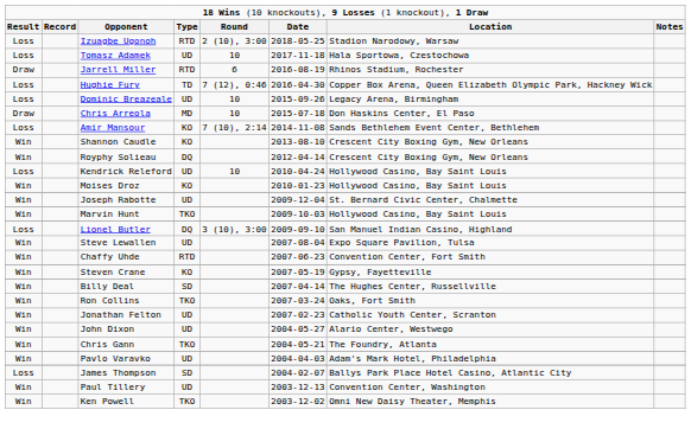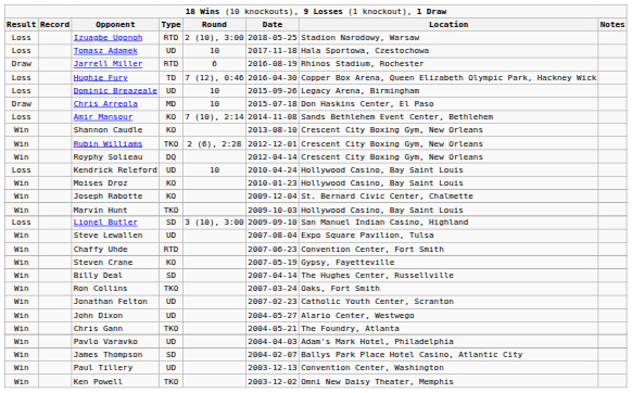 <table class="wikitable" style="text-align:center; font-size:95%">
 <tr>
 <td style="text-align:center;" colspan=8><strong>18 Wins</strong> (10 knockouts), <strong>9 Losses</strong> (1 knockout), <strong>1 Draw</strong></td>
 </tr>
 <tr>
 <th>Result</th>
 <th>Record</th>
 <th>Opponent</th>
 <th>Type</th>
 <th>Round</th>
 <th>Date</th>
 <th>Location</th>
 <th>Notes</th>
 </tr>
 <tr align=center>
 <td>Loss</td>
 <td></td>
 <td align=left> <a href='#'>Izuagbe Ugonoh</a></td>
 <td>RTD</td>
 <td>2 (10), 3:00</td>
 <td>2018-05-25</td>
 <td align=left> Stadion Narodowy, Warsaw</td>
 <td align=left></td>
 </tr>
 <tr>
 <td>Loss</td>
 <td></td>
 <td align=left> <a href='#'>Tomasz Adamek</a></td>
 <td>UD</td>
 <td>10</td>
 <td>2017-11-18</td>
 <td align=left> Hala Sportowa, Czestochowa</td>
 <td align=left></td>
 </tr>
 <tr>
 <td>Draw</td>
 <td></td>
 <td align=left> <a href='#'>Jarrell Miller</a></td>
 <td>RTD</td>
 <td>6</td>
 <td>2016-08-19</td>
 <td align=left> Rhinos Stadium, Rochester</td>
 <td align=left></td>
 </tr>
 <tr>
 <td>Loss</td>
 <td></td>
 <td align=left> <a href='#'>Hughie Fury</a></td>
 <td>TD</td>
 <td>7 (12), 0:46</td>
 <td>2016-04-30</td>
 <td align=left> Copper Box Arena, Queen Elizabeth Olympic Park, Hackney Wick</td>
 <td align=left></td>
 </tr>
 <tr>
 <td>Loss</td>
 <td></td>
 <td align=left> <a href='#'>Dominic Breazeale</a></td>
 <td>UD</td>
 <td>10</td>
 <td>2015-09-26</td>
 <td align=left> Legacy Arena, Birmingham</td>
 <td align=left></td>
 </tr>
 <tr>
 <td>Draw</td>
 <td></td>
 <td align=left> <a href='#'>Chris Arreola</a></td>
 <td>MD</td>
 <td>10</td>
 <td>2015-07-18</td>
 <td align=left> Don Haskins Center, El Paso</td>
 <td align=left></td>
 </tr>
 <tr>
 <td>Loss</td>
 <td></td>
 <td align=left> <a href='#'>Amir Mansour</a></td>
 <td>KO</td>
 <td>7 (10), 2:14</td>
 <td>2014-11-08</td>
 <td align=left> Sands Bethlehem Event Center, Bethlehem</td>
 <td align=left></td>
 </tr>
 <tr>
 <td>Win</td>
 <td></td>
 <td align=left> Shannon Caudle</td>
 <td>KO</td>
 <td></td>
 <td>2013-08-10</td>
 <td align=left> Crescent City Boxing Gym, New Orleans</td>
 <td align=left></td>
 </tr>
 <tr>
 <td>Win</td>
 <td></td>
+<td align=left> <a href='#'>Rubin Williams</a></td>
+<td>TKO</td>
+<td>2 (6), 2:28</td>
+<td>2012-12-01</td>
+<td align=left> Crescent City Boxing Gym, New Orleans</td>
+<td align=left></td>
+</tr>
+<tr>
+<td>Win</td>
+<td></td>
 <td align=left> Royphy Solieau</td>
 <td>DQ</td>
 <td></td>
 <td>2012-04-14</td>
 <td align=left> Crescent City Boxing Gym, New Orleans</td>
 <td align=left></td>
 </tr>
 <tr>
 <td>Loss</td>
 <td></td>
 <td align=left> Kendrick Releford</td>
 <td>UD</td>
 <td>10</td>
 <td>2010-04-24</td>
 <td align=left> Hollywood Casino, Bay Saint Louis</td>
 <td align=left></td>
 </tr>
 <tr>
 <td>Win</td>
 <td></td>
 <td align=left> Moises Droz</td>
 <td>KO</td>
 <td></td>
 <td>2010-01-23</td>
 <td align=left> Hollywood Casino, Bay Saint Louis</td>
 <td align=left></td>
 </tr>
 <tr>
 </tr>
 <tr>
 <td>Win</td>
 <td></td>
 <td align=left> Joseph Rabotte</td>
-<td>UD</td>
+<td>KO</td>
 <td></td>
 <td>2009-12-04</td>
 <td align=left> St. Bernard Civic Center, Chalmette</td>
 <td align=left></td>
 </tr>
 <tr>
 </tr>
 <tr>
 <td>Win</td>
 <td></td>
 <td align=left> Marvin Hunt</td>
 <td>TKO</td>
 <td></td>
 <td>2009-10-03</td>
 <td align=left> Hollywood Casino, Bay Saint Louis</td>
 <td align=left></td>
 </tr>
 <tr>
 </tr>
 <tr>
 <td>Loss</td>
 <td></td>
 <td align=left> <a href='#'>Lionel Butler</a></td>
-<td>DQ</td>
+<td>SD</td>
 <td>3 (10), 3:00</td>
 <td>2009-09-10</td>
 <td align=left> San Manuel Indian Casino, Highland</td>
 <td align=left></td>
 </tr>
 <tr>
 <td>Win</td>
 <td></td>
 <td align=left> Steve Lewallen</td>
 <td>UD</td>
 <td></td>
 <td>2007-08-04</td>
 <td align=left> Expo Square Pavilion, Tulsa</td>
 <td align=left></td>
 </tr>
 <tr>
 <td>Win</td>
 <td></td>
 <td align=left> Chaffy Uhde</td>
 <td>RTD</td>
 <td></td>
 <td>2007-06-23</td>
 <td align=left> Convention Center, Fort Smith</td>
 <td align=left></td>
 </tr>
 <tr>
 </tr>
 <tr>
 <td>Win</td>
 <td></td>
 <td align=left> Steven Crane</td>
 <td>KO</td>
 <td></td>
 <td>2007-05-19</td>
 <td align=left> Gypsy, Fayetteville</td>
 <td align=left></td>
 </tr>
 <tr>
 </tr>
 <tr>
 <td>Win</td>
 <td></td>
 <td align=left> Billy Deal</td>
 <td>SD</td>
 <td></td>
 <td>2007-04-14</td>
 <td align=left> The Hughes Center, Russellville</td>
 <td align=left></td>
 </tr>
 <tr>
 <td>Win</td>
 <td></td>
 <td align=left> Ron Collins</td>
 <td>TKO</td>
 <td></td>
 <td>2007-03-24</td>
 <td align=left> Oaks, Fort Smith</td>
 <td align=left></td>
 </tr>
 <tr>
 <td>Win</td>
 <td></td>
 <td align=left> Jonathan Felton</td>
 <td>UD</td>
 <td></td>
 <td>2007-02-23</td>
 <td align=left> Catholic Youth Center, Scranton</td>
 <td align=left></td>
 </tr>
 <tr>
 <td>Win</td>
 <td></td>
 <td align=left> John Dixon</td>
 <td>UD</td>
 <td></td>
 <td>2004-05-27</td>
 <td align=left> Alario Center, Westwego</td>
 <td align=left></td>
 </tr>
 <tr>
 <td>Win</td>
 <td></td>
 <td align=left> Chris Gann</td>
 <td>TKO</td>
 <td></td>
 <td>2004-05-21</td>
 <td align=left> The Foundry, Atlanta</td>
 <td align=left></td>
 </tr>
 <tr>
 </tr>
 <tr>
 <td>Win</td>
 <td></td>
 <td align=left> Pavlo Varavko</td>
 <td>UD</td>
 <td></td>
 <td>2004-04-03</td>
 <td align=left> Adam's Mark Hotel, Philadelphia</td>
 <td align=left></td>
 </tr>
 <tr>
 </tr>
 <tr>
-<td>Loss</td>
+<td>Win</td>
 <td></td>
 <td align=left> James Thompson</td>
 <td>SD</td>
 <td></td>
 <td>2004-02-07</td>
 <td align=left> Ballys Park Place Hotel Casino, Atlantic City</td>
 <td align=left></td>
 </tr>
 <tr>
 <td>Win</td>
 <td></td>
 <td align=left> Paul Tillery</td>
 <td>UD</td>
 <td></td>
 <td>2003-12-13</td>
 <td align=left> Convention Center, Washington</td>
 <td align=left></td>
 </tr>
 <tr>
 <td>Win</td>
 <td></td>
 <td align=left> Ken Powell</td>
 <td>TKO</td>
 <td></td>
 <td>2003-12-02</td>
 <td align=left> Omni New Daisy Theater, Memphis</td>
 <td align=left></td>
 </tr>
 </table>
